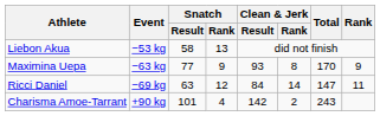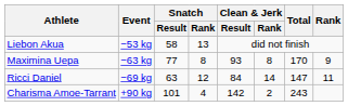 <table class="wikitable" style="font-size:90%">
 <tr>
 <th rowspan=2>Athlete</th>
 <th rowspan=2>Event</th>
 <th colspan="2">Snatch</th>
 <th colspan="2">Clean & Jerk</th>
 <th rowspan="2">Total</th>
 <th rowspan="2">Rank</th>
 </tr>
 <tr style="font-size:95%">
 <th>Result</th>
 <th>Rank</th>
 <th>Result</th>
 <th>Rank</th>
 </tr>
 <tr align=center>
 <td align=left><a href='#'>Liebon Akua</a></td>
 <td align=left><a href='#'>−53 kg</a></td>
 <td>58</td>
 <td>13</td>
 <td colspan=4>did not finish</td>
 </tr>
 <tr align=center>
 <td align=left><a href='#'>Maximina Uepa</a></td>
 <td align=left><a href='#'>−63 kg</a></td>
 <td>77</td>
-<td>9</td>
+<td>8</td>
 <td>93</td>
 <td>8</td>
 <td>170</td>
 <td>9</td>
 </tr>
 <tr align=center>
 <td align=left><a href='#'>Ricci Daniel</a></td>
 <td align=left><a href='#'>−69 kg</a></td>
 <td>63</td>
 <td>12</td>
 <td>84</td>
 <td>14</td>
 <td>147</td>
 <td>11</td>
 </tr>
 <tr align=center>
 <td align=left><a href='#'>Charisma Amoe-Tarrant</a></td>
 <td align=left><a href='#'>+90 kg</a></td>
 <td>101</td>
 <td>4</td>
 <td>142</td>
 <td>2</td>
 <td>243</td>
 <td></td>
 </tr>
 </table>
